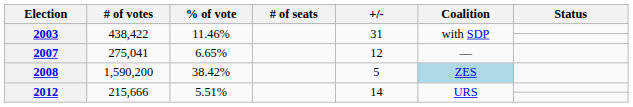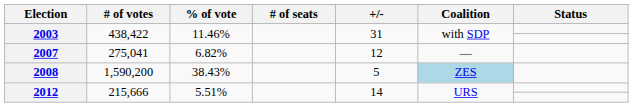 <table class="wikitable" style="text-align:center">
 <tr>
 <th width=100px>Election</th>
 <th width=100px># of votes</th>
 <th width=100px>% of vote</th>
 <th width=100px># of seats</th>
 <th width=100px>+/-</th>
 <th width=117px>Coalition</th>
 <th width=141px>Status</th>
 </tr>
 <tr>
 <th rowspan=2><a href='#'>2003</a></th>
 <td rowspan=2>438,422</td>
 <td rowspan=2>11.46%</td>
 <td rowspan=2></td>
 <td rowspan=2> 31</td>
 <td rowspan=2>with <a href='#'>SDP</a></td>
 <td></td>
 </tr>
 <tr>
 <td></td>
 </tr>
 <tr>
 <th><a href='#'>2007</a></th>
 <td>275,041</td>
-<td>6.65%</td>
+<td>6.82%</td>
 <td></td>
 <td> 12</td>
 <td>—</td>
 <td></td>
 </tr>
 <tr>
 <th><a href='#'>2008</a></th>
 <td>1,590,200</td>
-<td>38.42%</td>
+<td>38.43%</td>
 <td></td>
 <td> 5</td>
 <td style="background: lightblue;"><a href='#'>ZES</a></td>
 <td></td>
 </tr>
 <tr>
 <th rowspan=2><a href='#'>2012</a></th>
 <td rowspan=2>215,666</td>
 <td rowspan=2>5.51%</td>
 <td rowspan=2></td>
 <td rowspan=2> 14</td>
 <td rowspan=2><a href='#'>URS</a></td>
 <td></td>
 </tr>
 <tr>
 <td></td>
 </tr>
 </table>
